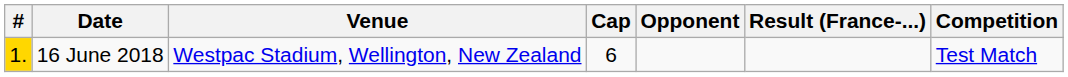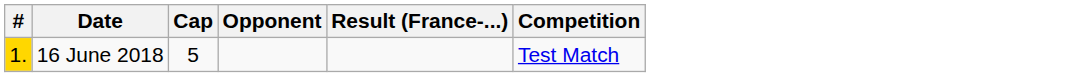 <table class="wikitable sortable">
 <tr>
 <th>#</th>
 <th>Date</th>
-<th>Venue</th>
 <th>Cap</th>
 <th>Opponent</th>
 <th>Result (France-...)</th>
 <th>Competition</th>
 </tr>
 <tr>
 <td style="background: gold;">1.</td>
 <td>16 June 2018</td>
-<td><a href='#'>Westpac Stadium</a>, <a href='#'>Wellington</a>, <a href='#'>New Zealand</a></td>
-<td align=center>6</td>
+<td align=center>5</td>
 <td></td>
 <td></td>
 <td><a href='#'>Test Match</a></td>
 </tr>
 </table>
